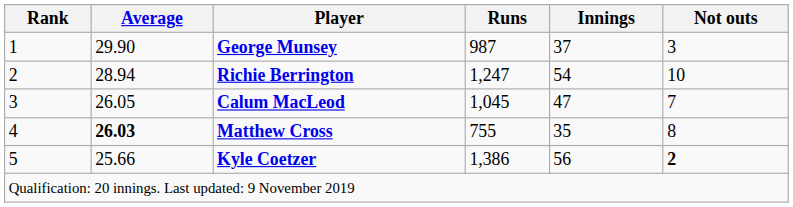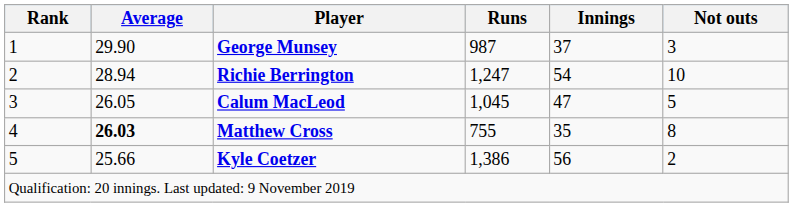 <table class="wikitable" style="width:80%;">
 <tr style="background:#87cefa;">
 <th>Rank</th>
 <th><a href='#'>Average</a></th>
 <th>Player</th>
 <th>Runs</th>
 <th>Innings</th>
 <th>Not outs</th>
 </tr>
 <tr>
 <td>1</td>
 <td>29.90</td>
 <td><strong><a href='#'>George Munsey</a></strong></td>
 <td>987</td>
 <td>37</td>
 <td>3</td>
 </tr>
 <tr>
 <td>2</td>
 <td>28.94</td>
 <td><strong><a href='#'>Richie Berrington</a></strong></td>
 <td>1,247</td>
 <td>54</td>
 <td>10</td>
 </tr>
 <tr>
 <td>3</td>
 <td>26.05</td>
 <td><strong><a href='#'>Calum MacLeod</a></strong></td>
 <td>1,045</td>
 <td>47</td>
-<td>7</td>
+<td>5</td>
 </tr>
 <tr>
 <td>4</td>
 <td><strong>26.03</strong></td>
 <td><strong><a href='#'>Matthew Cross</a></strong></td>
 <td>755</td>
 <td>35</td>
 <td>8</td>
 </tr>
 <tr>
 <td>5</td>
 <td>25.66</td>
 <td><strong><a href='#'>Kyle Coetzer</a></strong></td>
 <td>1,386</td>
 <td>56</td>
-<td><strong>2</strong></td>
+<td>2</td>
 </tr>
 <tr>
 <td colspan=6><small>Qualification: 20 innings. Last updated: 9 November 2019</small></td>
 </tr>
 </table>
